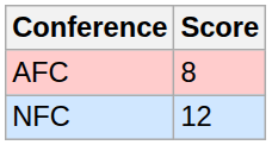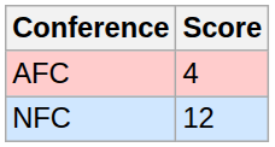 <table class="wikitable">
 <tr>
 <th>Conference</th>
 <th>Score</th>
 </tr>
 <tr>
 <td style="background:#FFCCCC">AFC</td>
-<td style="background:#FFCCCC">8</td>
+<td style="background:#FFCCCC">4</td>
 </tr>
 <tr>
 <td style="background:#D0E7FF">NFC</td>
 <td style="background:#D0E7FF">12</td>
 </tr>
 </table>
